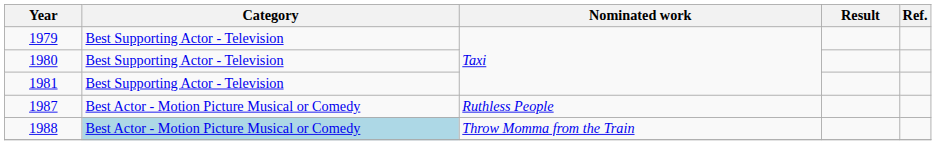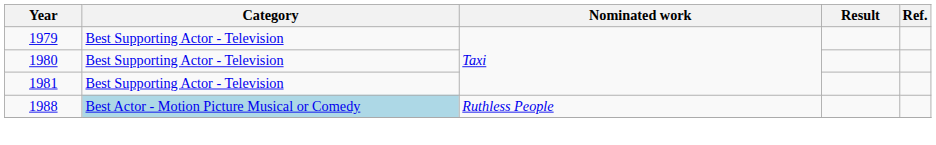 <table class=wikitable>
 <tr>
 <th scope="col" style="width:5em;">Year</th>
 <th scope="col" style="width:26em;">Category</th>
 <th scope="col" style="width:25em;">Nominated work</th>
 <th scope="col" style="width:5em;">Result</th>
 <th>Ref.</th>
 </tr>
 <tr>
 <td style="text-align:center;"><a href='#'>1979</a></td>
 <td><a href='#'>Best Supporting Actor - Television</a></td>
 <td rowspan="3"><em><a href='#'>Taxi</a></em></td>
 <td></td>
 <td></td>
 </tr>
 <tr>
 <td style="text-align:center;"><a href='#'>1980</a></td>
 <td><a href='#'>Best Supporting Actor - Television</a></td>
 <td></td>
 <td></td>
 </tr>
 <tr>
 <td style="text-align:center;"><a href='#'>1981</a></td>
 <td><a href='#'>Best Supporting Actor - Television</a></td>
 <td></td>
 <td></td>
 </tr>
 <tr>
-<td style="text-align:center;"><a href='#'>1987</a></td>
-<td><a href='#'>Best Actor - Motion Picture Musical or Comedy</a></td>
-<td><em><a href='#'>Ruthless People</a></em></td>
-<td></td>
-<td></td>
-</tr>
-<tr>
 <td style="text-align:center;"><a href='#'>1988</a></td>
 <td style="background: lightblue;"><a href='#'>Best Actor - Motion Picture Musical or Comedy</a></td>
-<td><em><a href='#'>Throw Momma from the Train</a></em></td>
+<td><em><a href='#'>Ruthless People</a></em></td>
 <td></td>
 <td></td>
 </tr>
 <tr>
 </tr>
 </table>
